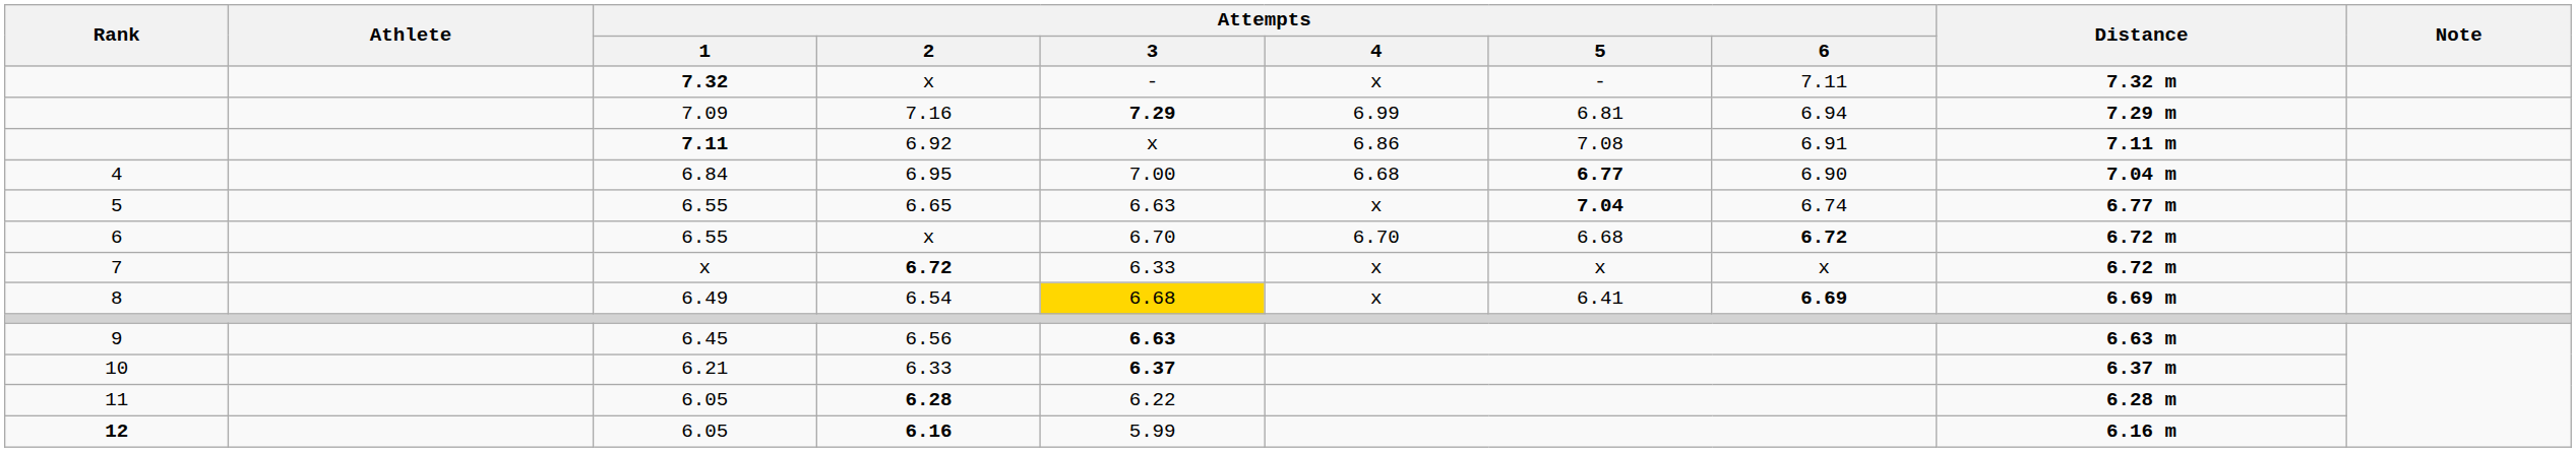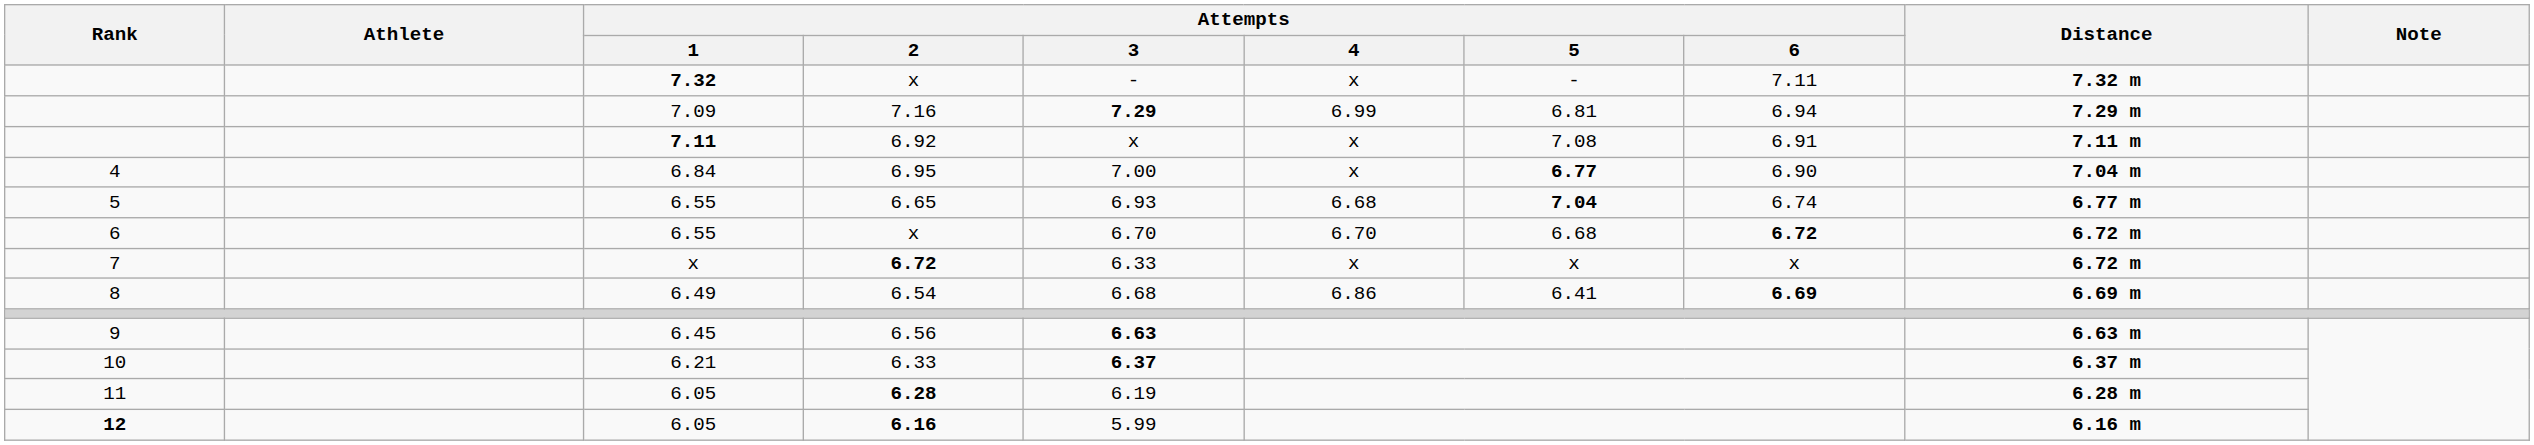 <table class="wikitable" style=" text-align:center; font-size:110%;" width="95%">
 <tr>
 <th rowspan="2">Rank</th>
 <th rowspan="2">Athlete</th>
 <th colspan="6">Attempts</th>
 <th rowspan="2">Distance</th>
 <th rowspan="2">Note</th>
 </tr>
 <tr>
 <th>1</th>
 <th>2</th>
 <th>3</th>
 <th>4</th>
 <th>5</th>
 <th>6</th>
 </tr>
 <tr>
 <td></td>
 <td align=left></td>
 <td><strong>7.32</strong></td>
 <td>x</td>
 <td>-</td>
 <td>x</td>
 <td>-</td>
 <td>7.11</td>
 <td><strong>7.32 m</strong></td>
 <td></td>
 </tr>
 <tr>
 <td></td>
 <td align=left></td>
 <td>7.09</td>
 <td>7.16</td>
 <td><strong>7.29</strong></td>
 <td>6.99</td>
 <td>6.81</td>
 <td>6.94</td>
 <td><strong>7.29 m</strong></td>
 <td></td>
 </tr>
 <tr>
 <td></td>
 <td align=left></td>
 <td><strong>7.11</strong></td>
 <td>6.92</td>
 <td>x</td>
-<td>6.86</td>
+<td>x</td>
 <td>7.08</td>
 <td>6.91</td>
 <td><strong>7.11 m</strong></td>
 <td></td>
 </tr>
 <tr>
 <td>4</td>
 <td align=left></td>
 <td>6.84</td>
 <td>6.95</td>
 <td>7.00</td>
-<td>6.68</td>
+<td>x</td>
 <td><strong>6.77</strong></td>
 <td>6.90</td>
 <td><strong>7.04 m</strong></td>
 <td></td>
 </tr>
 <tr>
 <td>5</td>
 <td align=left></td>
 <td>6.55</td>
 <td>6.65</td>
-<td>6.63</td>
-<td>x</td>
+<td>6.93</td>
+<td>6.68</td>
 <td><strong>7.04</strong></td>
 <td>6.74</td>
 <td><strong>6.77 m</strong></td>
 <td></td>
 </tr>
 <tr>
 <td>6</td>
 <td align=left></td>
 <td>6.55</td>
 <td>x</td>
 <td>6.70</td>
 <td>6.70</td>
 <td>6.68</td>
 <td><strong>6.72</strong></td>
 <td><strong>6.72 m</strong></td>
 <td></td>
 </tr>
 <tr>
 <td>7</td>
 <td align=left></td>
 <td>x</td>
 <td><strong>6.72</strong></td>
 <td>6.33</td>
 <td>x</td>
 <td>x</td>
 <td>x</td>
 <td><strong>6.72 m</strong></td>
 <td></td>
 </tr>
 <tr>
 <td>8</td>
 <td align=left></td>
 <td>6.49</td>
 <td>6.54</td>
-<td style="background: gold;">6.68</td>
-<td>x</td>
+<td>6.68</td>
+<td>6.86</td>
 <td>6.41</td>
 <td><strong>6.69</strong></td>
 <td><strong>6.69 m</strong></td>
 <td></td>
 </tr>
 <tr>
 <td colspan=10 bgcolor=lightgray></td>
 </tr>
 <tr>
 <td>9</td>
 <td align=left></td>
 <td>6.45</td>
 <td>6.56</td>
 <td><strong>6.63</strong></td>
 <td colspan="3"></td>
 <td><strong>6.63 m</strong></td>
 </tr>
 <tr>
 <td>10</td>
 <td align=left></td>
 <td>6.21</td>
 <td>6.33</td>
 <td><strong>6.37</strong></td>
 <td colspan="3"></td>
 <td><strong>6.37 m</strong></td>
 </tr>
 <tr>
 <td>11</td>
 <td align=left></td>
 <td>6.05</td>
 <td><strong>6.28</strong></td>
-<td>6.22</td>
+<td>6.19</td>
 <td colspan="3"></td>
 <td><strong>6.28 m</strong></td>
 </tr>
 <tr>
 <td><strong>12</strong></td>
 <td align=left></td>
 <td>6.05</td>
 <td><strong>6.16</strong></td>
 <td>5.99</td>
 <td colspan="3"></td>
 <td><strong>6.16 m</strong></td>
 </tr>
 </table>
